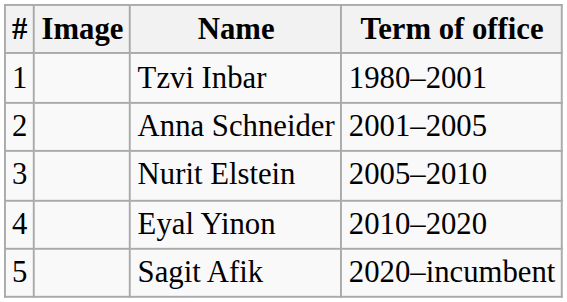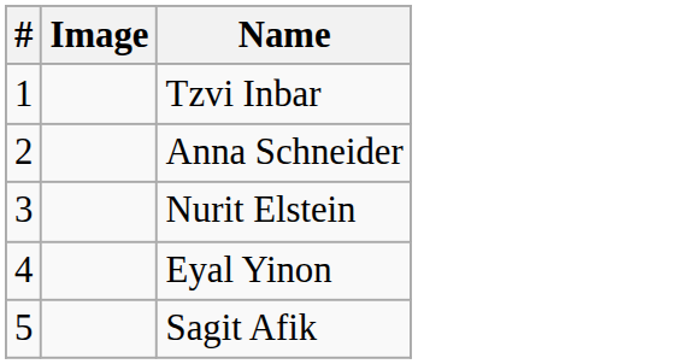 <table class="wikitable" border="1">
 <tr>
 <th>#</th>
 <th>Image</th>
 <th>Name</th>
-<th>Term of office</th>
 </tr>
 <tr>
 <td>1</td>
 <td></td>
 <td>Tzvi Inbar</td>
-<td>1980–2001</td>
 </tr>
 <tr>
 <td>2</td>
 <td></td>
 <td>Anna Schneider</td>
-<td>2001–2005</td>
 </tr>
 <tr>
 <td>3</td>
 <td></td>
 <td>Nurit Elstein</td>
-<td>2005–2010</td>
 </tr>
 <tr>
 <td>4</td>
 <td></td>
 <td>Eyal Yinon</td>
-<td>2010–2020</td>
 </tr>
 <tr>
 <td>5</td>
 <td></td>
 <td>Sagit Afik</td>
-<td>2020–incumbent</td>
 </tr>
 </table>
